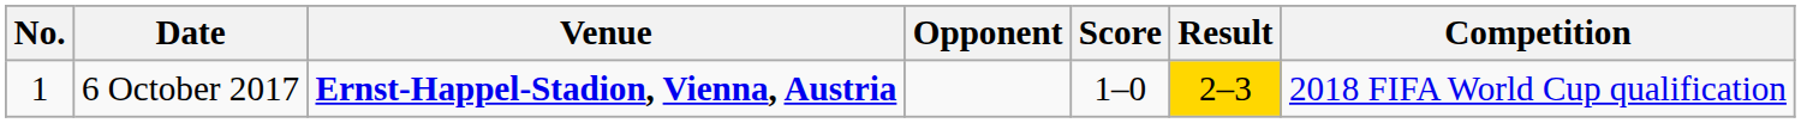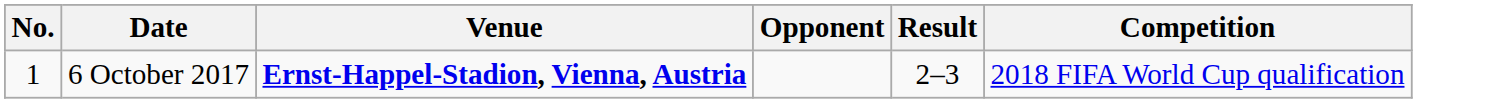 <table class="wikitable sortable">
 <tr>
 <th scope="col">No.</th>
 <th scope="col">Date</th>
 <th scope="col">Venue</th>
 <th scope="col">Opponent</th>
-<th scope="col">Score</th>
 <th scope="col">Result</th>
 <th scope="col">Competition</th>
 </tr>
 <tr>
 <td align="center">1</td>
 <td>6 October 2017</td>
 <td><strong><a href='#'>Ernst-Happel-Stadion</a>, <a href='#'>Vienna</a>, <a href='#'>Austria</a></strong></td>
 <td></td>
-<td align="center">1–0</td>
-<td align="center" style="background: gold;">2–3</td>
+<td align="center">2–3</td>
 <td><a href='#'>2018 FIFA World Cup qualification</a></td>
 </tr>
 </table>
